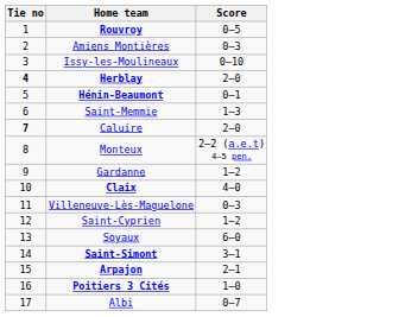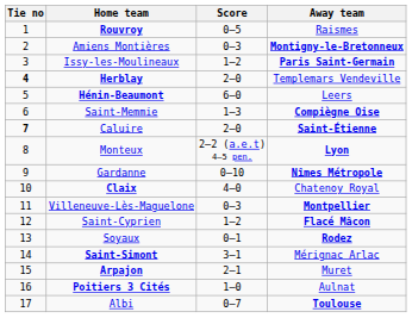 <table class="wikitable" style="text-align:center">
 <tr>
 <th>Tie no</th>
 <th>Home team</th>
 <th>Score</th>
+<th>Away team</th>
 </tr>
 <tr>
 <td>1</td>
 <td><strong><a href='#'>Rouvroy</a></strong></td>
 <td>0–5</td>
+<td><a href='#'>Raismes</a></td>
 </tr>
 <tr>
 <td>2</td>
 <td><a href='#'>Amiens Montières</a></td>
 <td>0–3</td>
+<td><strong><a href='#'>Montigny-le-Bretonneux</a></strong></td>
 </tr>
 <tr>
 <td>3</td>
 <td><a href='#'>Issy-les-Moulineaux</a></td>
-<td>0–10</td>
+<td>1–2</td>
+<td><strong><a href='#'>Paris Saint-Germain</a></strong></td>
 </tr>
 <tr>
 <td><strong>4</strong></td>
 <td><strong><a href='#'>Herblay</a></strong></td>
 <td>2–0</td>
+<td><a href='#'>Templemars Vendeville</a></td>
 </tr>
 <tr>
 <td>5</td>
 <td><strong><a href='#'>Hénin-Beaumont</a></strong></td>
-<td>0–1</td>
+<td>6–0</td>
+<td><a href='#'>Leers</a></td>
 </tr>
 <tr>
 <td>6</td>
 <td><a href='#'>Saint-Memmie</a></td>
 <td>1–3</td>
+<td><strong><a href='#'>Compiègne Oise</a></strong></td>
 </tr>
 <tr>
 <td><strong>7</strong></td>
 <td><a href='#'>Caluire</a></td>
 <td>2–0</td>
+<td><strong><a href='#'>Saint-Étienne</a></strong></td>
 </tr>
 <tr>
 <td>8</td>
 <td><a href='#'>Monteux</a></td>
 <td>2–2 (<a href='#'>a.e.t</a>) <br> <small>4–5 <a href='#'>pen.</a></small></td>
+<td><strong><a href='#'>Lyon</a></strong></td>
 </tr>
 <tr>
 <td>9</td>
 <td><a href='#'>Gardanne</a></td>
-<td>1–2</td>
+<td>0–10</td>
+<td><strong><a href='#'>Nîmes Métropole</a></strong></td>
 </tr>
 <tr>
 <td>10</td>
 <td><strong><a href='#'>Claix</a></strong></td>
 <td>4–0</td>
+<td><a href='#'>Chatenoy Royal</a></td>
 </tr>
 <tr>
 <td>11</td>
 <td><a href='#'>Villeneuve-Lès-Maguelone</a></td>
 <td>0–3</td>
+<td><strong><a href='#'>Montpellier</a></strong></td>
 </tr>
 <tr>
 <td>12</td>
 <td><a href='#'>Saint-Cyprien</a></td>
 <td>1–2</td>
+<td><strong><a href='#'>Flacé Mâcon</a></strong></td>
 </tr>
 <tr>
 <td>13</td>
 <td><a href='#'>Soyaux</a></td>
-<td>6–0</td>
+<td>0–1</td>
+<td><strong><a href='#'>Rodez</a></strong></td>
 </tr>
 <tr>
 <td>14</td>
 <td><strong><a href='#'>Saint-Simont</a></strong></td>
 <td>3–1</td>
+<td><a href='#'>Mérignac Arlac</a></td>
 </tr>
 <tr>
 <td>15</td>
 <td><strong><a href='#'>Arpajon</a></strong></td>
 <td>2–1</td>
+<td><a href='#'>Muret</a></td>
 </tr>
 <tr>
 <td>16</td>
 <td><strong><a href='#'>Poitiers 3 Cités</a></strong></td>
 <td>1–0</td>
+<td><a href='#'>Aulnat</a></td>
 </tr>
 <tr>
 <td>17</td>
 <td><a href='#'>Albi</a></td>
 <td>0–7</td>
+<td><strong><a href='#'>Toulouse</a></strong></td>
 </tr>
 </table>
